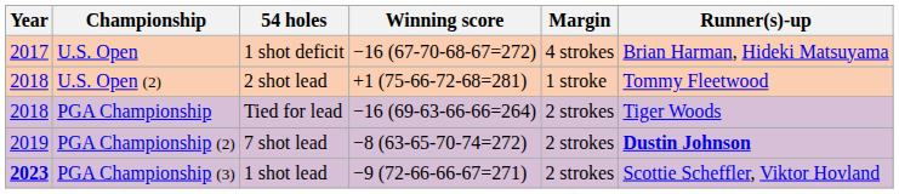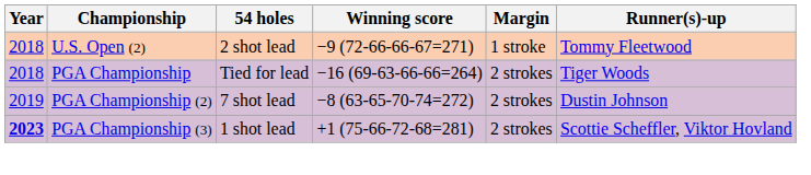 <table class="wikitable">
 <tr>
 <th>Year</th>
 <th>Championship</th>
 <th>54 holes</th>
 <th>Winning score</th>
 <th>Margin</th>
 <th>Runner(s)-up</th>
 </tr>
 <tr style="background:#fbceb1;">
-<td><a href='#'>2017</a></td>
-<td><a href='#'>U.S. Open</a></td>
-<td>1 shot deficit</td>
-<td>−16 (67-70-68-67=272)</td>
-<td>4 strokes</td>
-<td> <a href='#'>Brian Harman</a>,  <a href='#'>Hideki Matsuyama</a></td>
-</tr>
-<tr style="background:#fbceb1;">
 <td><a href='#'>2018</a></td>
 <td><a href='#'>U.S. Open</a> <small>(2)</small></td>
 <td>2 shot lead</td>
-<td>+1 (75-66-72-68=281)</td>
+<td>−9 (72-66-66-67=271)</td>
 <td>1 stroke</td>
 <td> <a href='#'>Tommy Fleetwood</a></td>
 </tr>
 <tr style="background:#D8BFD8;">
 <td><a href='#'>2018</a></td>
 <td><a href='#'>PGA Championship</a></td>
 <td>Tied for lead</td>
 <td>−16 (69-63-66-66=264)</td>
 <td>2 strokes</td>
 <td> <a href='#'>Tiger Woods</a></td>
 </tr>
 <tr style="background:#D8BFD8;">
 <td><a href='#'>2019</a></td>
 <td><a href='#'>PGA Championship</a> <small>(2)</small></td>
 <td>7 shot lead</td>
 <td>−8 (63-65-70-74=272)</td>
 <td>2 strokes</td>
-<td><strong> <a href='#'>Dustin Johnson</a></strong></td>
+<td> <a href='#'>Dustin Johnson</a></td>
 </tr>
 <tr style="background:#D8BFD8;">
 <td><strong><a href='#'>2023</a></strong></td>
 <td><a href='#'>PGA Championship</a> <small>(3)</small></td>
 <td>1 shot lead</td>
-<td>−9 (72-66-66-67=271)</td>
+<td>+1 (75-66-72-68=281)</td>
 <td>2 strokes</td>
 <td> <a href='#'>Scottie Scheffler</a>,  <a href='#'>Viktor Hovland</a></td>
 </tr>
 </table>
